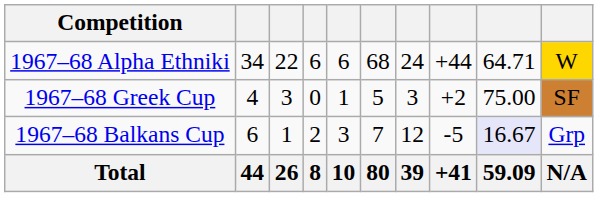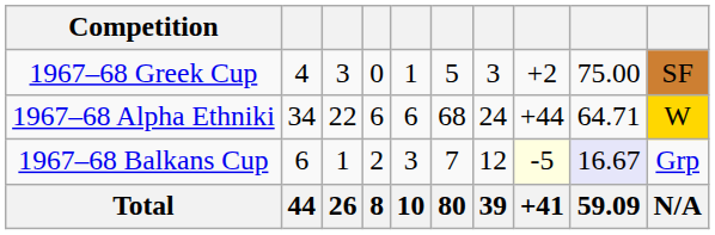 <table class="wikitable" style="text-align:center">
 <tr>
 <th>Competition</th>
 <th></th>
 <th></th>
 <th></th>
 <th></th>
 <th></th>
 <th></th>
 <th></th>
 <th></th>
 <th></th>
 </tr>
 <tr>
+<td><a href='#'>1967–68 Greek Cup</a></td>
+<td>4</td>
+<td>3</td>
+<td>0</td>
+<td>1</td>
+<td>5</td>
+<td>3</td>
+<td>+2</td>
+<td>75.00</td>
+<td bgcolor=#CD7F32>SF</td>
+</tr>
+<tr>
 <td><a href='#'>1967–68 Alpha Ethniki</a></td>
 <td>34</td>
 <td>22</td>
 <td>6</td>
 <td>6</td>
 <td>68</td>
 <td>24</td>
 <td>+44</td>
 <td>64.71</td>
 <td bgcolor=#FFD700>W</td>
 </tr>
 <tr>
-<td><a href='#'>1967–68 Greek Cup</a></td>
-<td>4</td>
-<td>3</td>
-<td>0</td>
-<td>1</td>
-<td>5</td>
-<td>3</td>
-<td>+2</td>
-<td>75.00</td>
-<td bgcolor=#CD7F32>SF</td>
-</tr>
-<tr>
 <td><a href='#'>1967–68 Balkans Cup</a></td>
 <td>6</td>
 <td>1</td>
 <td>2</td>
 <td>3</td>
 <td>7</td>
 <td>12</td>
-<td>-5</td>
+<td style="background: lightyellow;">-5</td>
 <td style="background: lavender;">16.67</td>
 <td><a href='#'>Grp</a></td>
 </tr>
 <tr>
 <th>Total</th>
 <th>44</th>
 <th>26</th>
 <th>8</th>
 <th>10</th>
 <th>80</th>
 <th>39</th>
 <th>+41</th>
 <th>59.09</th>
 <th>N/A</th>
 </tr>
 </table>
